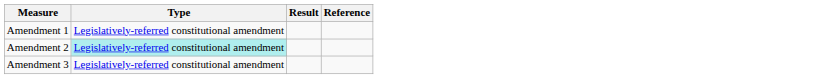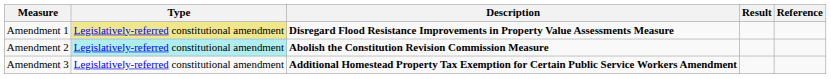 <table class="wikitable">
 <tr>
 <th>Measure</th>
 <th>Type</th>
+<th>Description</th>
 <th>Result</th>
 <th>Reference</th>
 </tr>
 <tr>
 <td>Amendment 1</td>
-<td><a href='#'>Legislatively-referred</a> constitutional amendment</td>
+<td style="background: khaki;"><a href='#'>Legislatively-referred</a> constitutional amendment</td>
+<td><strong>Disregard Flood Resistance Improvements in Property Value Assessments Measure</strong></td>
 <td></td>
 <td></td>
 </tr>
 <tr>
 <td>Amendment 2</td>
 <td style="background: paleturquoise;"><a href='#'>Legislatively-referred</a> constitutional amendment</td>
+<td><strong>Abolish the Constitution Revision Commission Measure</strong></td>
 <td></td>
 <td></td>
 </tr>
 <tr>
 <td>Amendment 3</td>
 <td><a href='#'>Legislatively-referred</a> constitutional amendment</td>
+<td><strong>Additional Homestead Property Tax Exemption for Certain Public Service Workers Amendment</strong></td>
 <td></td>
 <td></td>
 </tr>
 </table>
